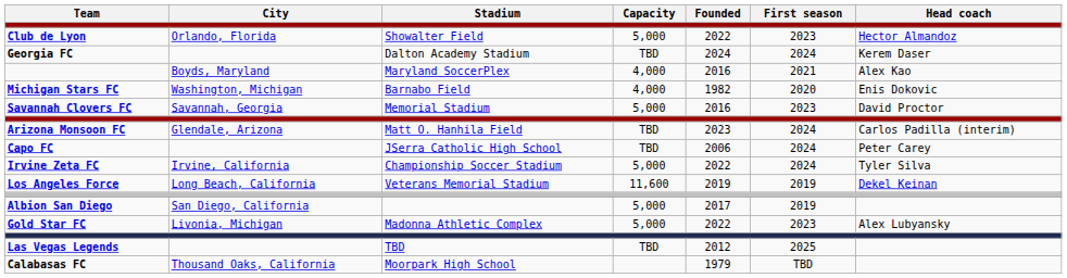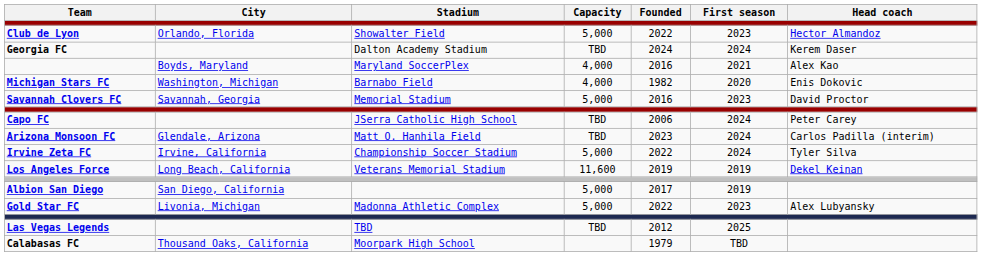 <table class="wikitable sortable" style="text-align:left; width:100%">
 <tr>
 <th>Team</th>
 <th>City</th>
 <th>Stadium</th>
 <th>Capacity</th>
 <th>Founded</th>
 <th>First season</th>
 <th>Head coach</th>
 </tr>
 <tr>
 <th colspan="7" style="background:#990000;"></th>
 </tr>
 <tr>
 <td><strong><a href='#'>Club de Lyon</a></strong></td>
 <td><a href='#'>Orlando, Florida</a></td>
 <td><a href='#'>Showalter Field</a></td>
 <td style="text-align:center;">5,000</td>
 <td style="text-align:center;">2022</td>
 <td style="text-align:center;">2023</td>
 <td> <a href='#'>Hector Almandoz</a></td>
 </tr>
 <tr>
 <td><strong>Georgia FC</strong></td>
 <td></td>
 <td>Dalton Academy Stadium</td>
 <td style="text-align:center;">TBD</td>
 <td style="text-align:center;">2024</td>
 <td style="text-align:center;">2024</td>
 <td> Kerem Daser</td>
 </tr>
 <tr>
 <td><strong></strong></td>
 <td><a href='#'>Boyds, Maryland</a></td>
 <td><a href='#'>Maryland SoccerPlex</a></td>
 <td style="text-align:center;">4,000</td>
 <td style="text-align:center;">2016</td>
 <td style="text-align:center;">2021</td>
 <td> Alex Kao</td>
 </tr>
 <tr>
 <td><strong><a href='#'>Michigan Stars FC</a></strong></td>
 <td><a href='#'>Washington, Michigan</a></td>
 <td><a href='#'>Barnabo Field</a></td>
 <td style="text-align:center;">4,000</td>
 <td style="text-align:center;">1982</td>
 <td style="text-align:center;">2020</td>
 <td> Enis Dokovic</td>
 </tr>
 <tr>
 <td><strong><a href='#'>Savannah Clovers FC</a></strong></td>
 <td><a href='#'>Savannah, Georgia</a></td>
 <td><a href='#'>Memorial Stadium</a></td>
 <td style="text-align:center;">5,000</td>
 <td style="text-align:center;">2016</td>
 <td style="text-align:center;">2023</td>
 <td> David Proctor</td>
 </tr>
 <tr>
 <th colspan="7" style="background:#990000;"></th>
 </tr>
 <tr>
+<td><strong><a href='#'>Capo FC</a></strong></td>
+<td></td>
+<td><a href='#'>JSerra Catholic High School</a></td>
+<td style="text-align:center;">TBD</td>
+<td style="text-align:center;">2006</td>
+<td style="text-align:center;">2024</td>
+<td> Peter Carey</td>
+</tr>
+<tr>
 <td><strong><a href='#'>Arizona Monsoon FC</a></strong></td>
 <td><a href='#'>Glendale, Arizona</a></td>
 <td><a href='#'>Matt O. Hanhila Field</a></td>
 <td style="text-align:center;">TBD</td>
 <td style="text-align:center;">2023</td>
 <td style="text-align:center;">2024</td>
 <td> Carlos Padilla (interim)</td>
-</tr>
-<tr>
-<td><strong><a href='#'>Capo FC</a></strong></td>
-<td></td>
-<td><a href='#'>JSerra Catholic High School</a></td>
-<td style="text-align:center;">TBD</td>
-<td style="text-align:center;">2006</td>
-<td style="text-align:center;">2024</td>
-<td> Peter Carey</td>
 </tr>
 <tr>
 <td><strong><a href='#'>Irvine Zeta FC</a></strong></td>
 <td><a href='#'>Irvine, California</a></td>
 <td><a href='#'>Championship Soccer Stadium</a></td>
 <td style="text-align:center;">5,000</td>
 <td style="text-align:center;">2022</td>
 <td style="text-align:center;">2024</td>
 <td> Tyler Silva</td>
 </tr>
 <tr>
 <td><strong><a href='#'>Los Angeles Force</a></strong></td>
 <td><a href='#'>Long Beach, California</a></td>
 <td><a href='#'>Veterans Memorial Stadium</a></td>
 <td style="text-align:center;">11,600</td>
 <td style="text-align:center;">2019</td>
 <td style="text-align:center;">2019</td>
 <td> <a href='#'>Dekel Keinan</a></td>
 </tr>
 <tr>
 <th colspan="7" style="background:#C0C0C0;"></th>
 </tr>
 <tr>
 <td><strong><a href='#'>Albion San Diego</a></strong></td>
 <td><a href='#'>San Diego, California</a></td>
 <td></td>
 <td style="text-align:center;">5,000</td>
 <td style="text-align:center;">2017</td>
 <td style="text-align:center;">2019</td>
 <td></td>
 </tr>
 <tr>
 <td><strong><a href='#'>Gold Star FC</a></strong></td>
 <td><a href='#'>Livonia, Michigan</a></td>
 <td><a href='#'>Madonna Athletic Complex</a></td>
 <td style="text-align:center;">5,000</td>
 <td style="text-align:center;">2022</td>
 <td style="text-align:center;">2023</td>
 <td> Alex Lubyansky</td>
 </tr>
 <tr>
 <th colspan="7" style="background:#1D2951;"></th>
 </tr>
 <tr>
 <td><strong><a href='#'>Las Vegas Legends</a></strong></td>
 <td></td>
 <td><a href='#'>TBD</a></td>
 <td style="text-align:center;">TBD</td>
 <td style="text-align:center;">2012</td>
 <td style="text-align:center;">2025</td>
 <td></td>
 </tr>
 <tr>
 <td><strong>Calabasas FC</strong></td>
 <td><a href='#'>Thousand Oaks, California</a></td>
 <td><a href='#'>Moorpark High School</a></td>
 <td style="text-align:center;"></td>
 <td style="text-align:center;">1979</td>
 <td style="text-align:center;">TBD</td>
 <td></td>
 </tr>
 </table>
